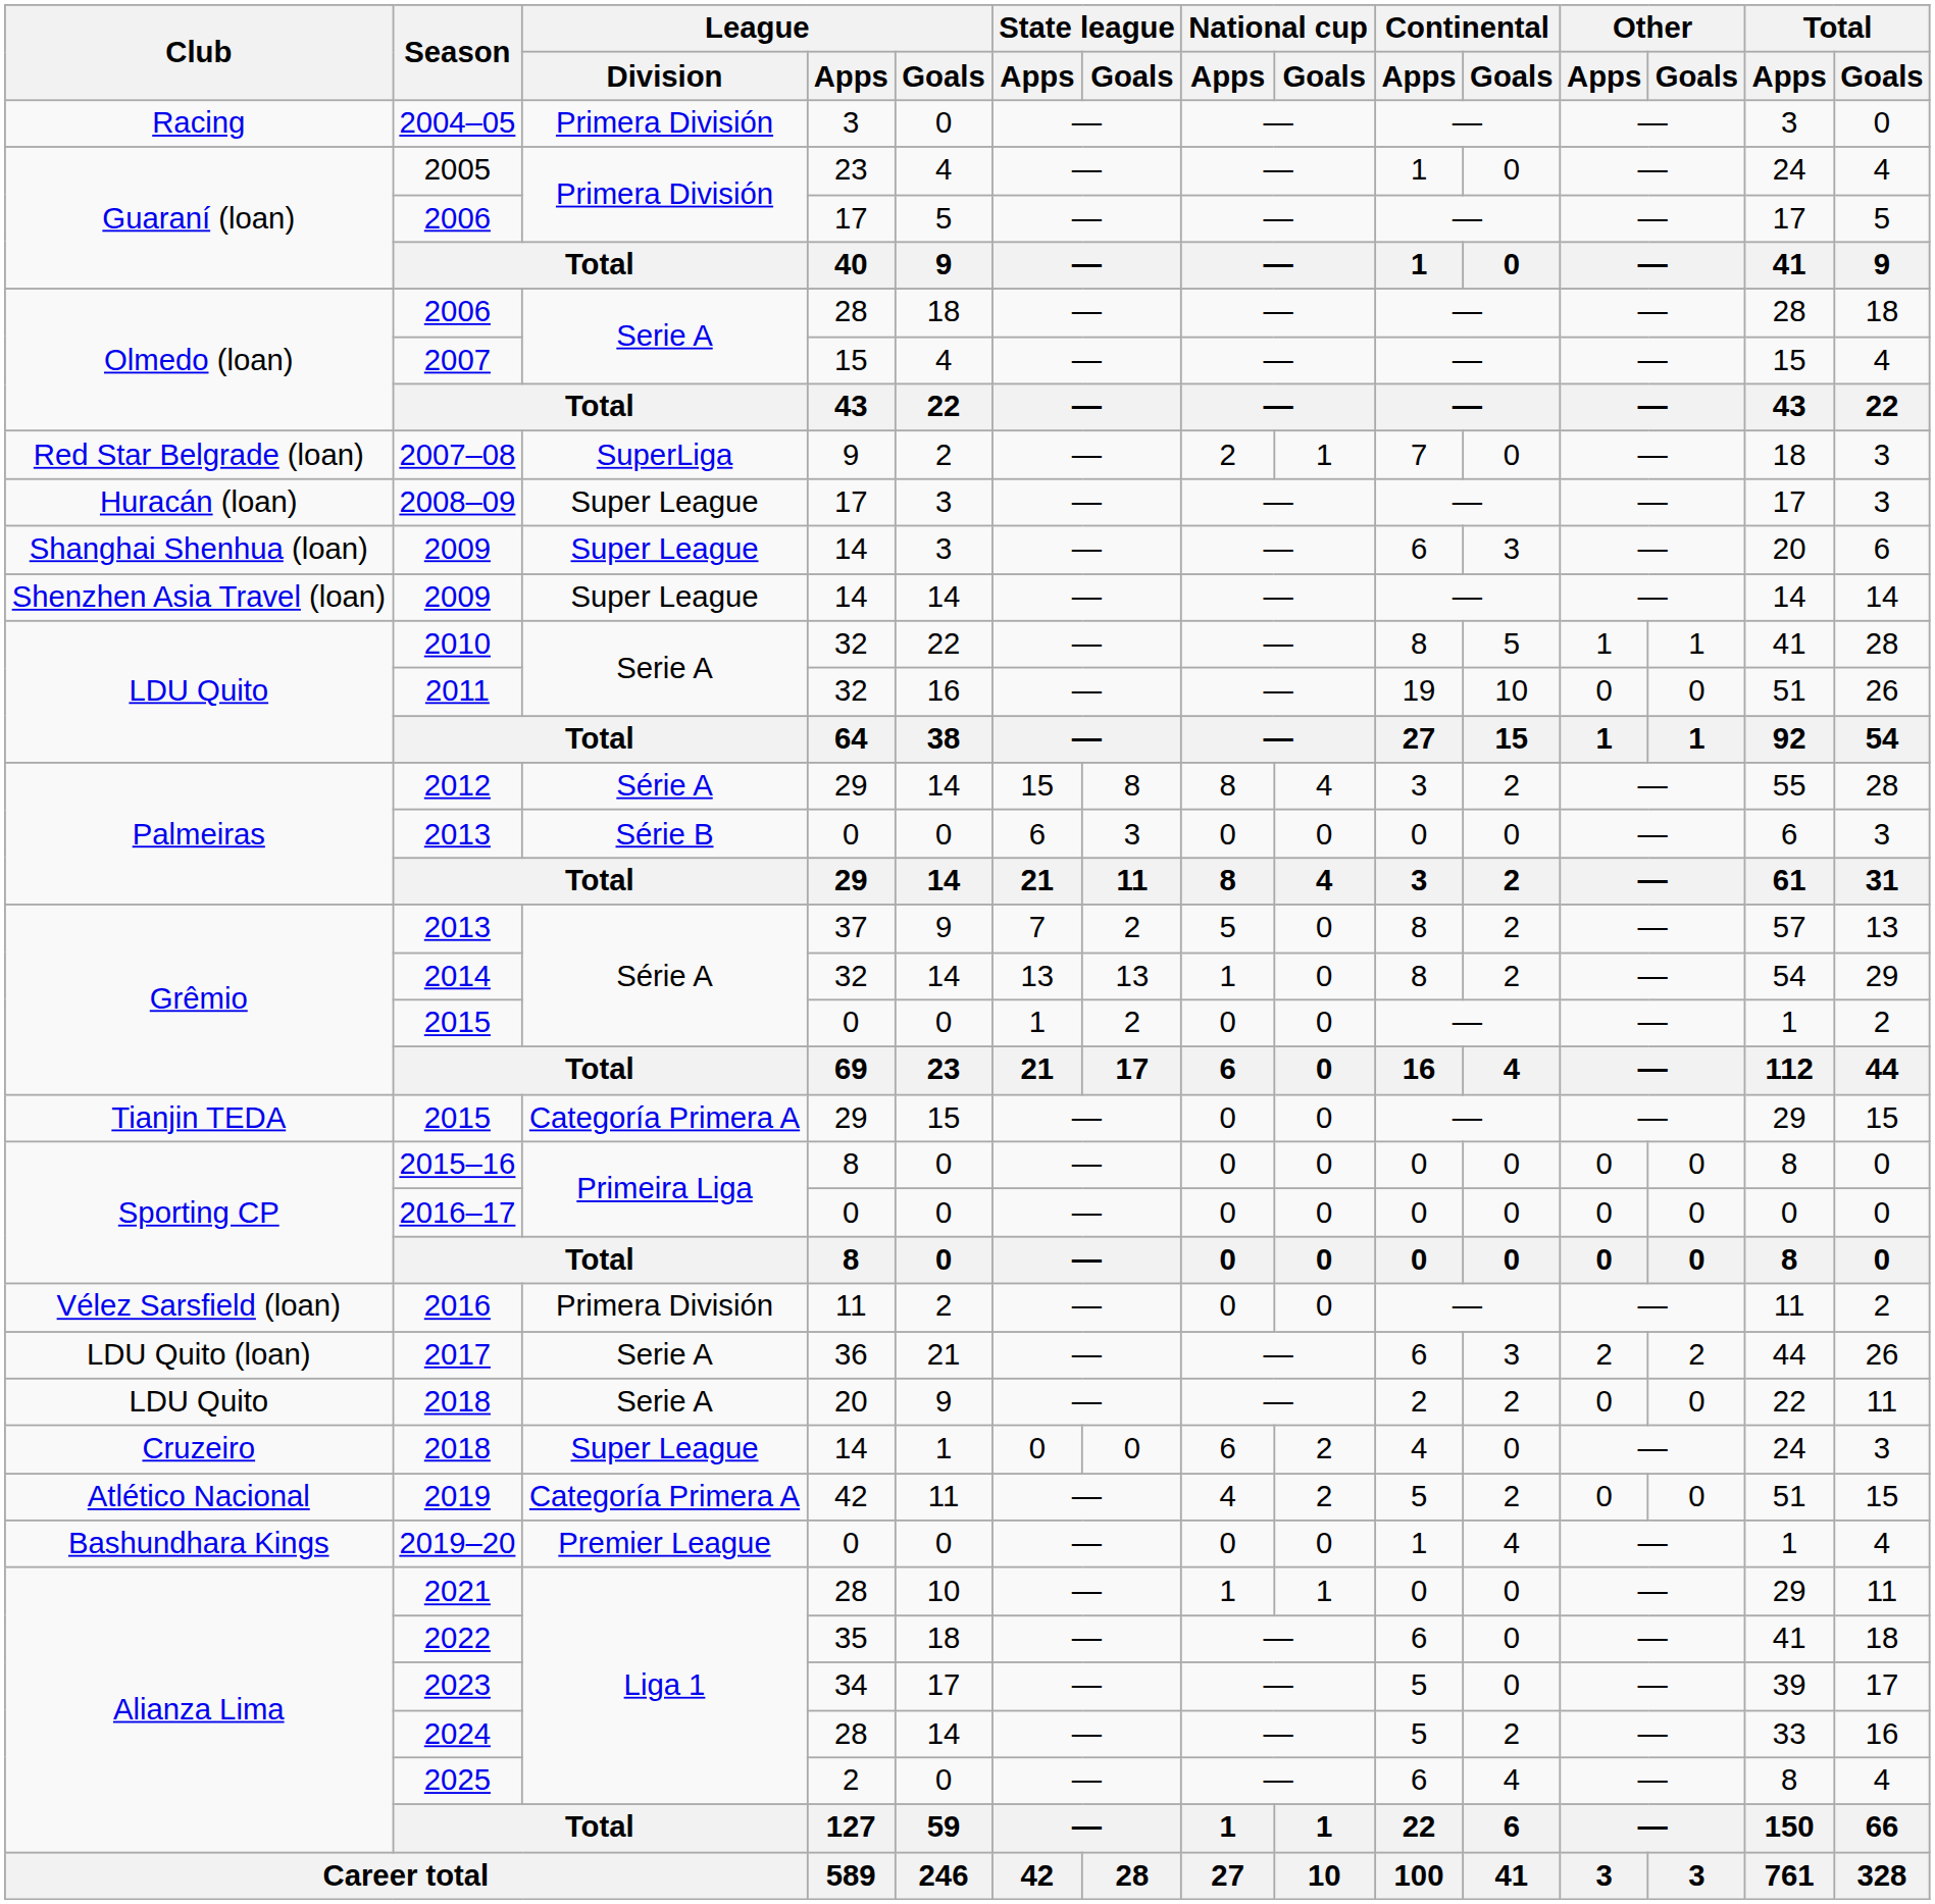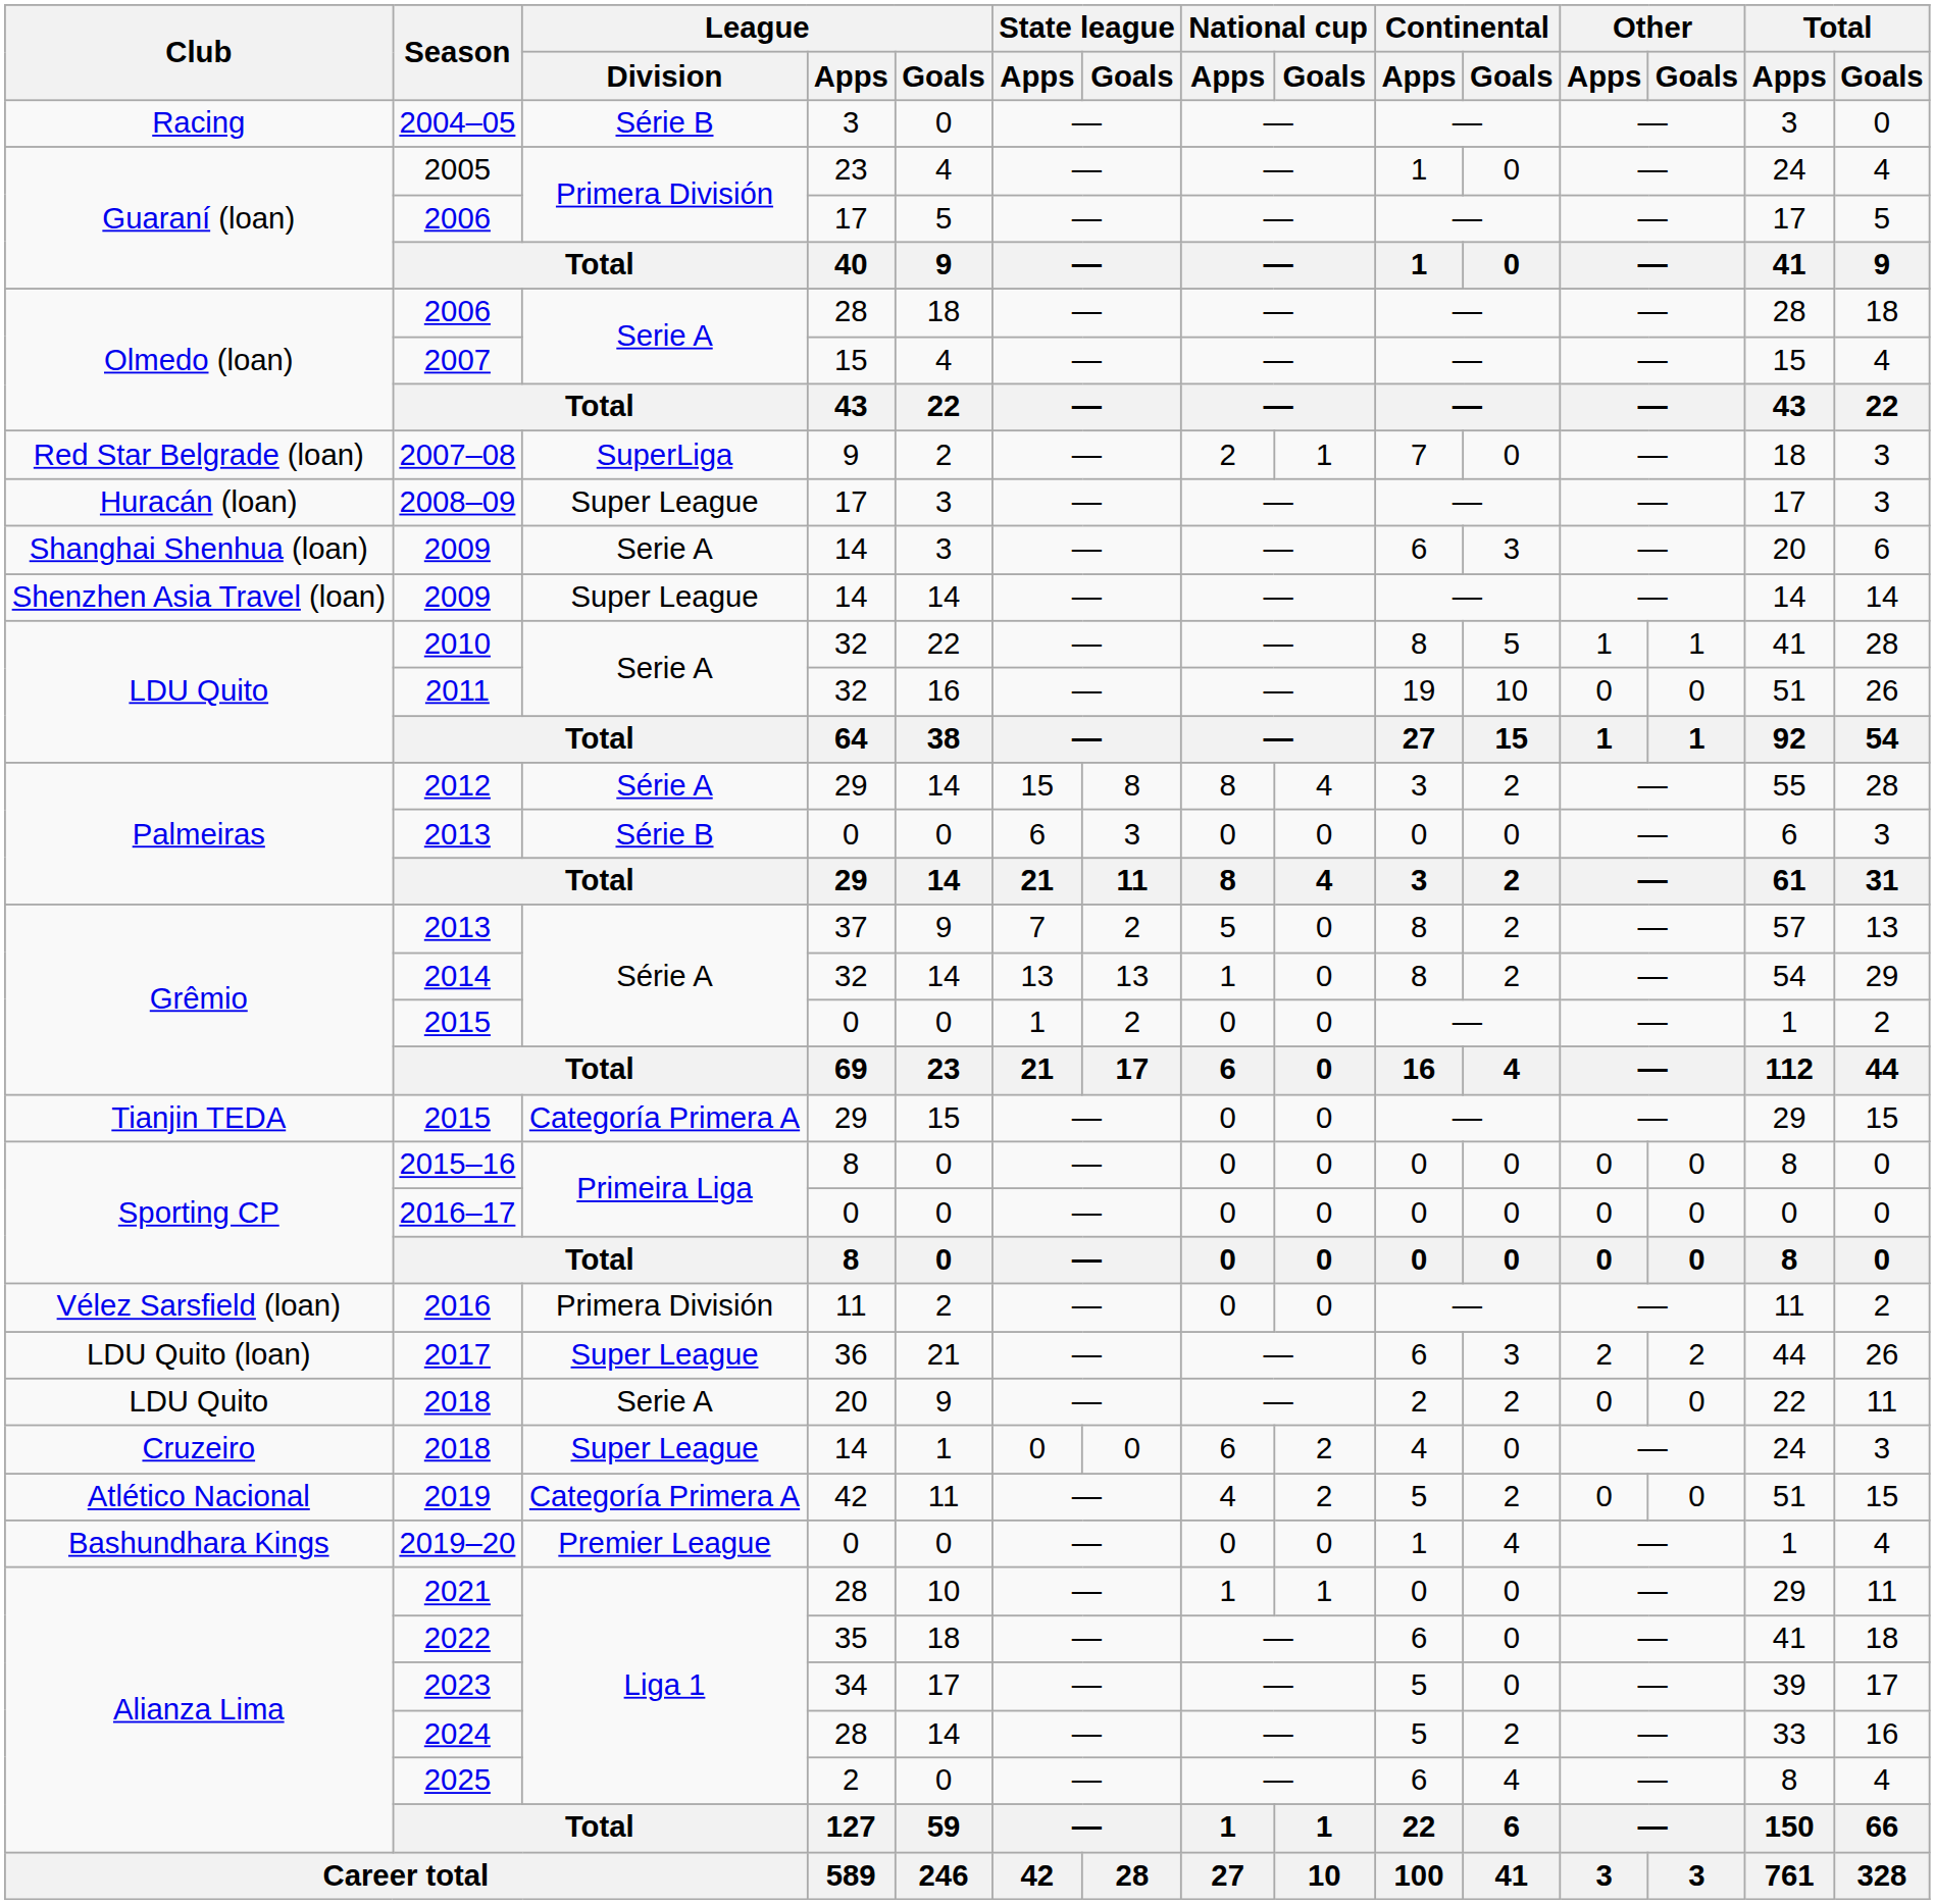 <table class="wikitable" style="text-align:center">
 <tr>
 <th rowspan="2">Club</th>
 <th rowspan="2">Season</th>
 <th colspan="3">League</th>
 <th colspan="2">State league</th>
 <th colspan="2">National cup</th>
 <th colspan="2">Continental</th>
 <th colspan="2">Other</th>
 <th colspan="2">Total</th>
 </tr>
 <tr>
 <th>Division</th>
 <th>Apps</th>
 <th>Goals</th>
 <th>Apps</th>
 <th>Goals</th>
 <th>Apps</th>
 <th>Goals</th>
 <th>Apps</th>
 <th>Goals</th>
 <th>Apps</th>
 <th>Goals</th>
 <th>Apps</th>
 <th>Goals</th>
 </tr>
 <tr>
 <td><a href='#'>Racing</a></td>
 <td><a href='#'>2004–05</a></td>
-<td><a href='#'>Primera División</a></td>
+<td><a href='#'>Série B</a></td>
 <td>3</td>
 <td>0</td>
 <td colspan="2">—</td>
 <td colspan="2">—</td>
 <td colspan="2">—</td>
 <td colspan="2">—</td>
 <td>3</td>
 <td>0</td>
 </tr>
 <tr>
 <td rowspan="3"><a href='#'>Guaraní</a> (loan)</td>
 <td>2005</td>
 <td rowspan="2"><a href='#'>Primera División</a></td>
 <td>23</td>
 <td>4</td>
 <td colspan="2">—</td>
 <td colspan="2">—</td>
 <td>1</td>
 <td>0</td>
 <td colspan="2">—</td>
 <td>24</td>
 <td>4</td>
 </tr>
 <tr>
 <td><a href='#'>2006</a></td>
 <td>17</td>
 <td>5</td>
 <td colspan="2">—</td>
 <td colspan="2">—</td>
 <td colspan="2">—</td>
 <td colspan="2">—</td>
 <td>17</td>
 <td>5</td>
 </tr>
 <tr>
 <th colspan="2">Total</th>
 <th>40</th>
 <th>9</th>
 <th colspan="2">—</th>
 <th colspan="2">—</th>
 <th>1</th>
 <th>0</th>
 <th colspan="2">—</th>
 <th>41</th>
 <th>9</th>
 </tr>
 <tr>
 <td rowspan="3"><a href='#'>Olmedo</a> (loan)</td>
 <td><a href='#'>2006</a></td>
 <td rowspan="2"><a href='#'>Serie A</a></td>
 <td>28</td>
 <td>18</td>
 <td colspan="2">—</td>
 <td colspan="2">—</td>
 <td colspan="2">—</td>
 <td colspan="2">—</td>
 <td>28</td>
 <td>18</td>
 </tr>
 <tr>
 <td><a href='#'>2007</a></td>
 <td>15</td>
 <td>4</td>
 <td colspan="2">—</td>
 <td colspan="2">—</td>
 <td colspan="2">—</td>
 <td colspan="2">—</td>
 <td>15</td>
 <td>4</td>
 </tr>
 <tr>
 <th colspan="2">Total</th>
 <th>43</th>
 <th>22</th>
 <th colspan="2">—</th>
 <th colspan="2">—</th>
 <th colspan="2">—</th>
 <th colspan="2">—</th>
 <th>43</th>
 <th>22</th>
 </tr>
 <tr>
 <td><a href='#'>Red Star Belgrade</a> (loan)</td>
 <td><a href='#'>2007–08</a></td>
 <td><a href='#'>SuperLiga</a></td>
 <td>9</td>
 <td>2</td>
 <td colspan="2">—</td>
 <td>2</td>
 <td>1</td>
 <td>7</td>
 <td>0</td>
 <td colspan="2">—</td>
 <td>18</td>
 <td>3</td>
 </tr>
 <tr>
 <td><a href='#'>Huracán</a> (loan)</td>
 <td><a href='#'>2008–09</a></td>
 <td>Super League</td>
 <td>17</td>
 <td>3</td>
 <td colspan="2">—</td>
 <td colspan="2">—</td>
 <td colspan="2">—</td>
 <td colspan="2">—</td>
 <td>17</td>
 <td>3</td>
 </tr>
 <tr>
 <td><a href='#'>Shanghai Shenhua</a> (loan)</td>
 <td><a href='#'>2009</a></td>
-<td><a href='#'>Super League</a></td>
+<td>Serie A</td>
 <td>14</td>
 <td>3</td>
 <td colspan="2">—</td>
 <td colspan="2">—</td>
 <td>6</td>
 <td>3</td>
 <td colspan="2">—</td>
 <td>20</td>
 <td>6</td>
 </tr>
 <tr>
 <td><a href='#'>Shenzhen Asia Travel</a> (loan)</td>
 <td><a href='#'>2009</a></td>
 <td>Super League</td>
 <td>14</td>
 <td>14</td>
 <td colspan="2">—</td>
 <td colspan="2">—</td>
 <td colspan="2">—</td>
 <td colspan="2">—</td>
 <td>14</td>
 <td>14</td>
 </tr>
 <tr>
 <td rowspan="3"><a href='#'>LDU Quito</a></td>
 <td><a href='#'>2010</a></td>
 <td rowspan="2">Serie A</td>
 <td>32</td>
 <td>22</td>
 <td colspan="2">—</td>
 <td colspan="2">—</td>
 <td>8</td>
 <td>5</td>
 <td>1</td>
 <td>1</td>
 <td>41</td>
 <td>28</td>
 </tr>
 <tr>
 <td><a href='#'>2011</a></td>
 <td>32</td>
 <td>16</td>
 <td colspan="2">—</td>
 <td colspan="2">—</td>
 <td>19</td>
 <td>10</td>
 <td>0</td>
 <td>0</td>
 <td>51</td>
 <td>26</td>
 </tr>
 <tr>
 <th colspan="2">Total</th>
 <th>64</th>
 <th>38</th>
 <th colspan="2">—</th>
 <th colspan="2">—</th>
 <th>27</th>
 <th>15</th>
 <th>1</th>
 <th>1</th>
 <th>92</th>
 <th>54</th>
 </tr>
 <tr>
 <td rowspan="3"><a href='#'>Palmeiras</a></td>
 <td><a href='#'>2012</a></td>
 <td><a href='#'>Série A</a></td>
 <td>29</td>
 <td>14</td>
 <td>15</td>
 <td>8</td>
 <td>8</td>
 <td>4</td>
 <td>3</td>
 <td>2</td>
 <td colspan="2">—</td>
 <td>55</td>
 <td>28</td>
 </tr>
 <tr>
 <td><a href='#'>2013</a></td>
 <td><a href='#'>Série B</a></td>
 <td>0</td>
 <td>0</td>
 <td>6</td>
 <td>3</td>
 <td>0</td>
 <td>0</td>
 <td>0</td>
 <td>0</td>
 <td colspan="2">—</td>
 <td>6</td>
 <td>3</td>
 </tr>
 <tr>
 <th colspan="2">Total</th>
 <th>29</th>
 <th>14</th>
 <th>21</th>
 <th>11</th>
 <th>8</th>
 <th>4</th>
 <th>3</th>
 <th>2</th>
 <th colspan="2">—</th>
 <th>61</th>
 <th>31</th>
 </tr>
 <tr>
 <td rowspan="4"><a href='#'>Grêmio</a></td>
 <td><a href='#'>2013</a></td>
 <td rowspan="3">Série A</td>
 <td>37</td>
 <td>9</td>
 <td>7</td>
 <td>2</td>
 <td>5</td>
 <td>0</td>
 <td>8</td>
 <td>2</td>
 <td colspan="2">—</td>
 <td>57</td>
 <td>13</td>
 </tr>
 <tr>
 <td><a href='#'>2014</a></td>
 <td>32</td>
 <td>14</td>
 <td>13</td>
 <td>13</td>
 <td>1</td>
 <td>0</td>
 <td>8</td>
 <td>2</td>
 <td colspan="2">—</td>
 <td>54</td>
 <td>29</td>
 </tr>
 <tr>
 <td><a href='#'>2015</a></td>
 <td>0</td>
 <td>0</td>
 <td>1</td>
 <td>2</td>
 <td>0</td>
 <td>0</td>
 <td colspan="2">—</td>
 <td colspan="2">—</td>
 <td>1</td>
 <td>2</td>
 </tr>
 <tr>
 <th colspan="2">Total</th>
 <th>69</th>
 <th>23</th>
 <th>21</th>
 <th>17</th>
 <th>6</th>
 <th>0</th>
 <th>16</th>
 <th>4</th>
 <th colspan="2">—</th>
 <th>112</th>
 <th>44</th>
 </tr>
 <tr>
 <td><a href='#'>Tianjin TEDA</a></td>
 <td><a href='#'>2015</a></td>
 <td><a href='#'>Categoría Primera A</a></td>
 <td>29</td>
 <td>15</td>
 <td colspan="2">—</td>
 <td>0</td>
 <td>0</td>
 <td colspan="2">—</td>
 <td colspan="2">—</td>
 <td>29</td>
 <td>15</td>
 </tr>
 <tr>
 <td rowspan="3"><a href='#'>Sporting CP</a></td>
 <td><a href='#'>2015–16</a></td>
 <td rowspan="2"><a href='#'>Primeira Liga</a></td>
 <td>8</td>
 <td>0</td>
 <td colspan="2">—</td>
 <td>0</td>
 <td>0</td>
 <td>0</td>
 <td>0</td>
 <td>0</td>
 <td>0</td>
 <td>8</td>
 <td>0</td>
 </tr>
 <tr>
 <td><a href='#'>2016–17</a></td>
 <td>0</td>
 <td>0</td>
 <td colspan="2">—</td>
 <td>0</td>
 <td>0</td>
 <td>0</td>
 <td>0</td>
 <td>0</td>
 <td>0</td>
 <td>0</td>
 <td>0</td>
 </tr>
 <tr>
 <th colspan="2">Total</th>
 <th>8</th>
 <th>0</th>
 <th colspan="2">—</th>
 <th>0</th>
 <th>0</th>
 <th>0</th>
 <th>0</th>
 <th>0</th>
 <th>0</th>
 <th>8</th>
 <th>0</th>
 </tr>
 <tr>
 <td><a href='#'>Vélez Sarsfield</a> (loan)</td>
 <td><a href='#'>2016</a></td>
 <td>Primera División</td>
 <td>11</td>
 <td>2</td>
 <td colspan="2">—</td>
 <td>0</td>
 <td>0</td>
 <td colspan="2">—</td>
 <td colspan="2">—</td>
 <td>11</td>
 <td>2</td>
 </tr>
 <tr>
 <td>LDU Quito (loan)</td>
 <td><a href='#'>2017</a></td>
-<td>Serie A</td>
+<td><a href='#'>Super League</a></td>
 <td>36</td>
 <td>21</td>
 <td colspan="2">—</td>
 <td colspan="2">—</td>
 <td>6</td>
 <td>3</td>
 <td>2</td>
 <td>2</td>
 <td>44</td>
 <td>26</td>
 </tr>
 <tr>
 <td>LDU Quito</td>
 <td><a href='#'>2018</a></td>
 <td>Serie A</td>
 <td>20</td>
 <td>9</td>
 <td colspan="2">—</td>
 <td colspan="2">—</td>
 <td>2</td>
 <td>2</td>
 <td>0</td>
 <td>0</td>
 <td>22</td>
 <td>11</td>
 </tr>
 <tr>
 <td><a href='#'>Cruzeiro</a></td>
 <td><a href='#'>2018</a></td>
 <td><a href='#'>Super League</a></td>
 <td>14</td>
 <td>1</td>
 <td>0</td>
 <td>0</td>
 <td>6</td>
 <td>2</td>
 <td>4</td>
 <td>0</td>
 <td colspan="2">—</td>
 <td>24</td>
 <td>3</td>
 </tr>
 <tr>
 <td><a href='#'>Atlético Nacional</a></td>
 <td><a href='#'>2019</a></td>
 <td><a href='#'>Categoría Primera A</a></td>
 <td>42</td>
 <td>11</td>
 <td colspan="2">—</td>
 <td>4</td>
 <td>2</td>
 <td>5</td>
 <td>2</td>
 <td>0</td>
 <td>0</td>
 <td>51</td>
 <td>15</td>
 </tr>
 <tr>
 <td><a href='#'>Bashundhara Kings</a></td>
 <td><a href='#'>2019–20</a></td>
 <td><a href='#'>Premier League</a></td>
 <td>0</td>
 <td>0</td>
 <td colspan="2">—</td>
 <td>0</td>
 <td>0</td>
 <td>1</td>
 <td>4</td>
 <td colspan="2">—</td>
 <td>1</td>
 <td>4</td>
 </tr>
 <tr>
 <td rowspan="6"><a href='#'>Alianza Lima</a></td>
 <td><a href='#'>2021</a></td>
 <td rowspan="5"><a href='#'>Liga 1</a></td>
 <td>28</td>
 <td>10</td>
 <td colspan="2">—</td>
 <td>1</td>
 <td>1</td>
 <td>0</td>
 <td>0</td>
 <td colspan="2">—</td>
 <td>29</td>
 <td>11</td>
 </tr>
 <tr>
 <td><a href='#'>2022</a></td>
 <td>35</td>
 <td>18</td>
 <td colspan="2">—</td>
 <td colspan="2">—</td>
 <td>6</td>
 <td>0</td>
 <td colspan="2">—</td>
 <td>41</td>
 <td>18</td>
 </tr>
 <tr>
 <td><a href='#'>2023</a></td>
 <td>34</td>
 <td>17</td>
 <td colspan="2">—</td>
 <td colspan="2">—</td>
 <td>5</td>
 <td>0</td>
 <td colspan="2">—</td>
 <td>39</td>
 <td>17</td>
 </tr>
 <tr>
 <td><a href='#'>2024</a></td>
 <td>28</td>
 <td>14</td>
 <td colspan="2">—</td>
 <td colspan="2">—</td>
 <td>5</td>
 <td>2</td>
 <td colspan="2">—</td>
 <td>33</td>
 <td>16</td>
 </tr>
 <tr>
 <td><a href='#'>2025</a></td>
 <td>2</td>
 <td>0</td>
 <td colspan="2">—</td>
 <td colspan="2">—</td>
 <td>6</td>
 <td>4</td>
 <td colspan="2">—</td>
 <td>8</td>
 <td>4</td>
 </tr>
 <tr>
 <th colspan="2">Total</th>
 <th>127</th>
 <th>59</th>
 <th colspan="2">—</th>
 <th>1</th>
 <th>1</th>
 <th>22</th>
 <th>6</th>
 <th colspan="2">—</th>
 <th>150</th>
 <th>66</th>
 </tr>
 <tr>
 <th colspan="3">Career total</th>
 <th>589</th>
 <th>246</th>
 <th>42</th>
 <th>28</th>
 <th>27</th>
 <th>10</th>
 <th>100</th>
 <th>41</th>
 <th>3</th>
 <th>3</th>
 <th>761</th>
 <th>328</th>
 </tr>
 </table>
